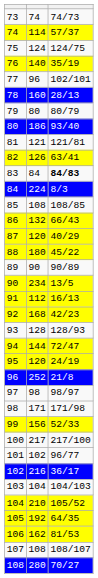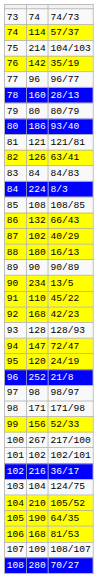 <table class="wikitable">
 <tr>
 <th></th>
 <th></th>
 <th></th>
 </tr>
 <tr>
 <td>73</td>
 <td>74</td>
 <td>74/73</td>
 </tr>
 <tr style="background: yellow; color: black;">
 <td>74</td>
 <td>114</td>
 <td>57/37</td>
 </tr>
 <tr>
 <td>75</td>
-<td>124</td>
-<td>124/75</td>
+<td>214</td>
+<td>104/103</td>
 </tr>
 <tr style="background: yellow; color: black;">
 <td>76</td>
-<td>140</td>
+<td>142</td>
 <td>35/19</td>
 </tr>
 <tr>
 <td>77</td>
 <td>96</td>
-<td>102/101</td>
+<td>96/77</td>
 </tr>
 <tr style="background: blue; color: white;">
 <td>78</td>
 <td>160</td>
 <td>28/13</td>
 </tr>
 <tr>
 <td>79</td>
 <td>80</td>
 <td>80/79</td>
 </tr>
 <tr style="background: blue; color: white;">
 <td>80</td>
 <td>186</td>
 <td>93/40</td>
 </tr>
 <tr>
 <td>81</td>
 <td>121</td>
 <td>121/81</td>
 </tr>
 <tr style="background: yellow; color: black;">
 <td>82</td>
 <td>126</td>
 <td>63/41</td>
 </tr>
 <tr>
 <td>83</td>
 <td>84</td>
-<td><strong>84/83</strong></td>
+<td>84/83</td>
 </tr>
 <tr style="background: blue; color: white;">
 <td>84</td>
 <td>224</td>
 <td>8/3</td>
 </tr>
 <tr>
 <td>85</td>
 <td>108</td>
 <td>108/85</td>
 </tr>
 <tr style="background: yellow; color: black;">
 <td>86</td>
 <td>132</td>
 <td>66/43</td>
 </tr>
 <tr style="background: yellow; color: black;">
 <td>87</td>
-<td>120</td>
+<td>102</td>
 <td>40/29</td>
 </tr>
 <tr style="background: yellow; color: black;">
 <td>88</td>
 <td>180</td>
-<td>45/22</td>
+<td>16/13</td>
 </tr>
 <tr>
 <td>89</td>
 <td>90</td>
 <td>90/89</td>
 </tr>
 <tr style="background: yellow; color: black;">
 <td>90</td>
 <td>234</td>
 <td>13/5</td>
 </tr>
 <tr style="background: yellow; color: black;">
 <td>91</td>
-<td>112</td>
-<td>16/13</td>
+<td>110</td>
+<td>45/22</td>
 </tr>
 <tr style="background: yellow; color: black;">
 <td>92</td>
 <td>168</td>
 <td>42/23</td>
 </tr>
 <tr>
 <td>93</td>
 <td>128</td>
 <td>128/93</td>
 </tr>
 <tr style="background: yellow; color: black;">
 <td>94</td>
-<td>144</td>
+<td>147</td>
 <td>72/47</td>
 </tr>
 <tr style="background: yellow; color: black;">
 <td>95</td>
 <td>120</td>
 <td>24/19</td>
 </tr>
 <tr style="background: blue; color: white;">
 <td>96</td>
 <td>252</td>
 <td>21/8</td>
 </tr>
 <tr>
 <td>97</td>
 <td>98</td>
 <td>98/97</td>
 </tr>
 <tr>
 <td>98</td>
 <td>171</td>
 <td>171/98</td>
 </tr>
 <tr style="background: yellow; color: black;">
 <td>99</td>
 <td>156</td>
 <td>52/33</td>
 </tr>
 <tr>
 <td>100</td>
-<td>217</td>
+<td>267</td>
 <td>217/100</td>
 </tr>
 <tr>
 <td>101</td>
 <td>102</td>
-<td>96/77</td>
+<td>102/101</td>
 </tr>
 <tr style="background: blue; color: white;">
 <td>102</td>
 <td>216</td>
 <td>36/17</td>
 </tr>
 <tr>
 <td>103</td>
 <td>104</td>
-<td>104/103</td>
+<td>124/75</td>
 </tr>
 <tr style="background: yellow; color: black;">
 <td>104</td>
 <td>210</td>
 <td>105/52</td>
 </tr>
 <tr style="background: yellow; color: black;">
 <td>105</td>
-<td>192</td>
+<td>190</td>
 <td>64/35</td>
 </tr>
 <tr style="background: yellow; color: black;">
 <td>106</td>
-<td>162</td>
+<td>168</td>
 <td>81/53</td>
 </tr>
 <tr>
 <td>107</td>
-<td>108</td>
+<td>109</td>
 <td>108/107</td>
 </tr>
 <tr style="background: blue; color: white;">
 <td>108</td>
 <td>280</td>
 <td>70/27</td>
 </tr>
 </table>
